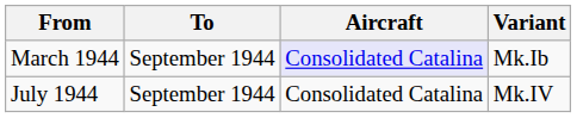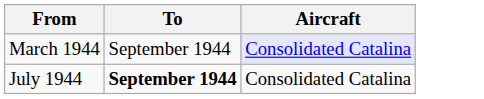 <table class="wikitable">
 <tr>
 <th>From</th>
 <th>To</th>
 <th>Aircraft</th>
-<th>Variant</th>
 </tr>
 <tr>
 <td>March 1944</td>
 <td>September 1944</td>
 <td style="background: lavender;"><a href='#'>Consolidated Catalina</a></td>
-<td>Mk.Ib</td>
 </tr>
 <tr>
 <td>July 1944</td>
-<td>September 1944</td>
+<td><strong>September 1944</strong></td>
 <td>Consolidated Catalina</td>
-<td>Mk.IV</td>
 </tr>
 </table>
